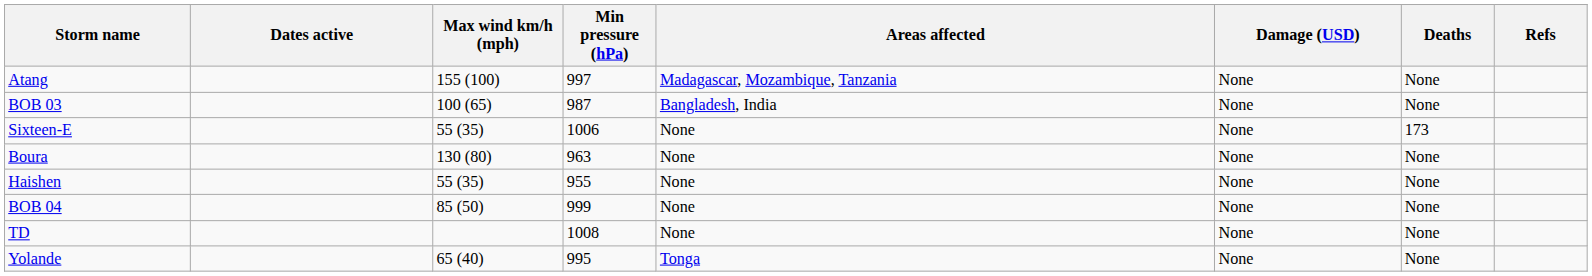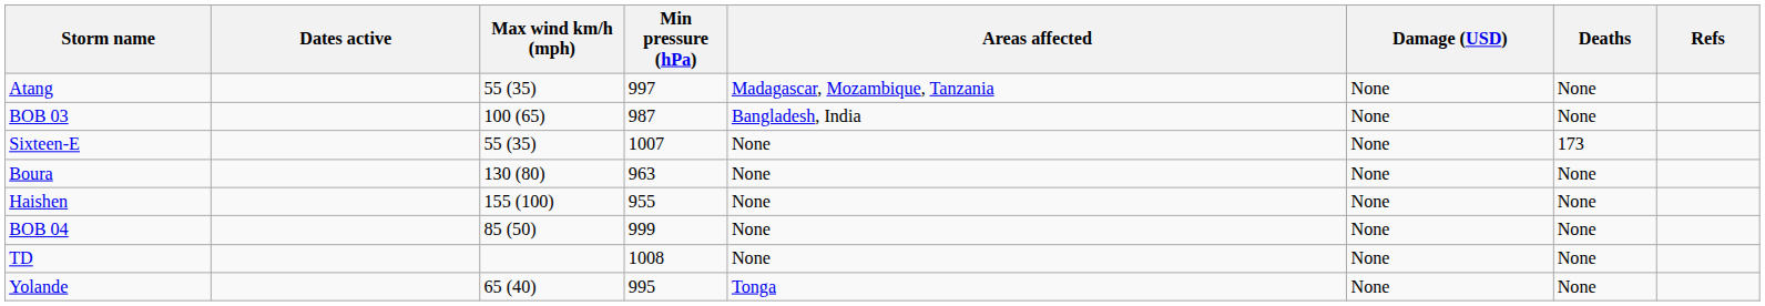 <table class="wikitable sortable">
 <tr>
 <th width="10%"><strong>Storm name</strong></th>
 <th width="13%"><strong>Dates active</strong></th>
 <th width="7%"><strong>Max wind km/h (mph)</strong></th>
 <th width="5%"><strong>Min pressure (<a href='#'>hPa</a>)</strong></th>
 <th width="30%" class="unsortable"><strong>Areas affected</strong></th>
 <th width="10%"><strong>Damage (<a href='#'>USD</a>)</strong></th>
 <th width="5%"><strong>Deaths</strong></th>
 <th width="5%" class="unsortable"><strong>Refs</strong></th>
 </tr>
 <tr>
 <td><a href='#'>Atang</a></td>
 <td></td>
-<td>155 (100)</td>
+<td>55 (35)</td>
 <td>997</td>
 <td><a href='#'>Madagascar</a>, <a href='#'>Mozambique</a>, <a href='#'>Tanzania</a></td>
 <td>None</td>
 <td>None</td>
 <td></td>
 </tr>
 <tr>
 <td><a href='#'>BOB 03</a></td>
 <td></td>
 <td>100 (65)</td>
 <td>987</td>
 <td><a href='#'>Bangladesh</a>, India</td>
 <td>None</td>
 <td>None</td>
 <td></td>
 </tr>
 <tr>
 <td><a href='#'>Sixteen-E</a></td>
 <td></td>
 <td>55 (35)</td>
-<td>1006</td>
+<td>1007</td>
 <td>None</td>
 <td>None</td>
 <td>173</td>
 <td></td>
 </tr>
 <tr>
 <td><a href='#'>Boura</a></td>
 <td></td>
 <td>130 (80)</td>
 <td>963</td>
 <td>None</td>
 <td>None</td>
 <td>None</td>
 <td></td>
 </tr>
 <tr>
 <td><a href='#'>Haishen</a></td>
 <td></td>
-<td>55 (35)</td>
+<td>155 (100)</td>
 <td>955</td>
 <td>None</td>
 <td>None</td>
 <td>None</td>
 <td></td>
 </tr>
 <tr>
 <td><a href='#'>BOB 04</a></td>
 <td></td>
 <td>85 (50)</td>
 <td>999</td>
 <td>None</td>
 <td>None</td>
 <td>None</td>
 <td></td>
 </tr>
 <tr>
 <td><a href='#'>TD</a></td>
 <td></td>
 <td></td>
 <td>1008</td>
 <td>None</td>
 <td>None</td>
 <td>None</td>
 <td></td>
 </tr>
 <tr>
 <td><a href='#'>Yolande</a></td>
 <td></td>
 <td>65 (40)</td>
 <td>995</td>
 <td><a href='#'>Tonga</a></td>
 <td>None</td>
 <td>None</td>
 <td></td>
 </tr>
 </table>
